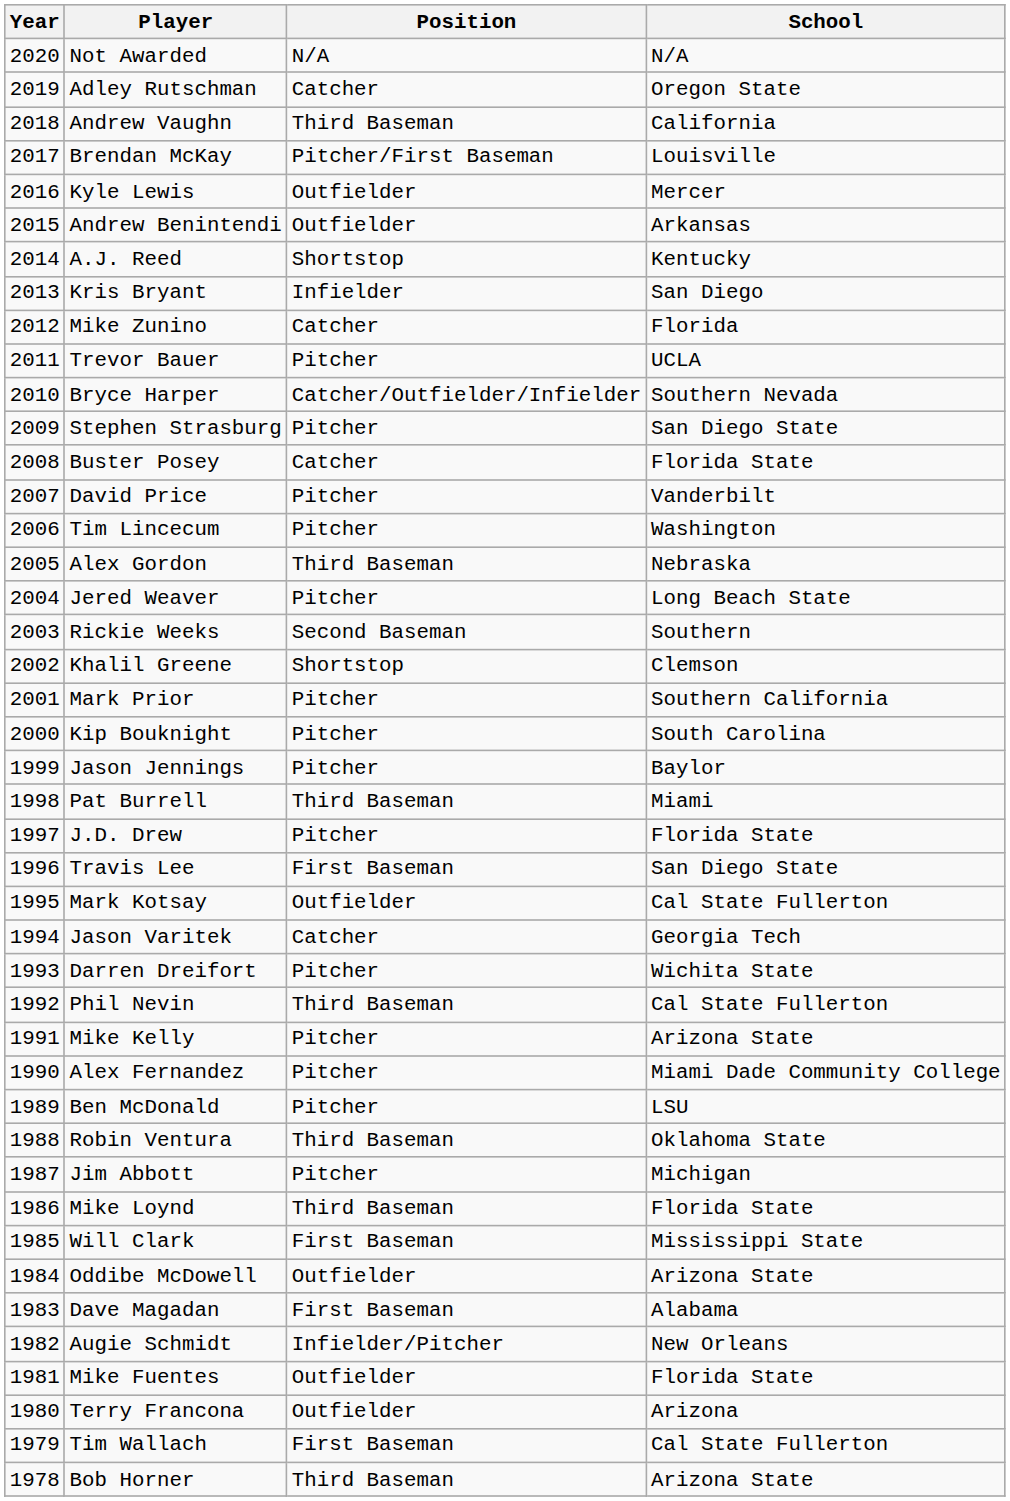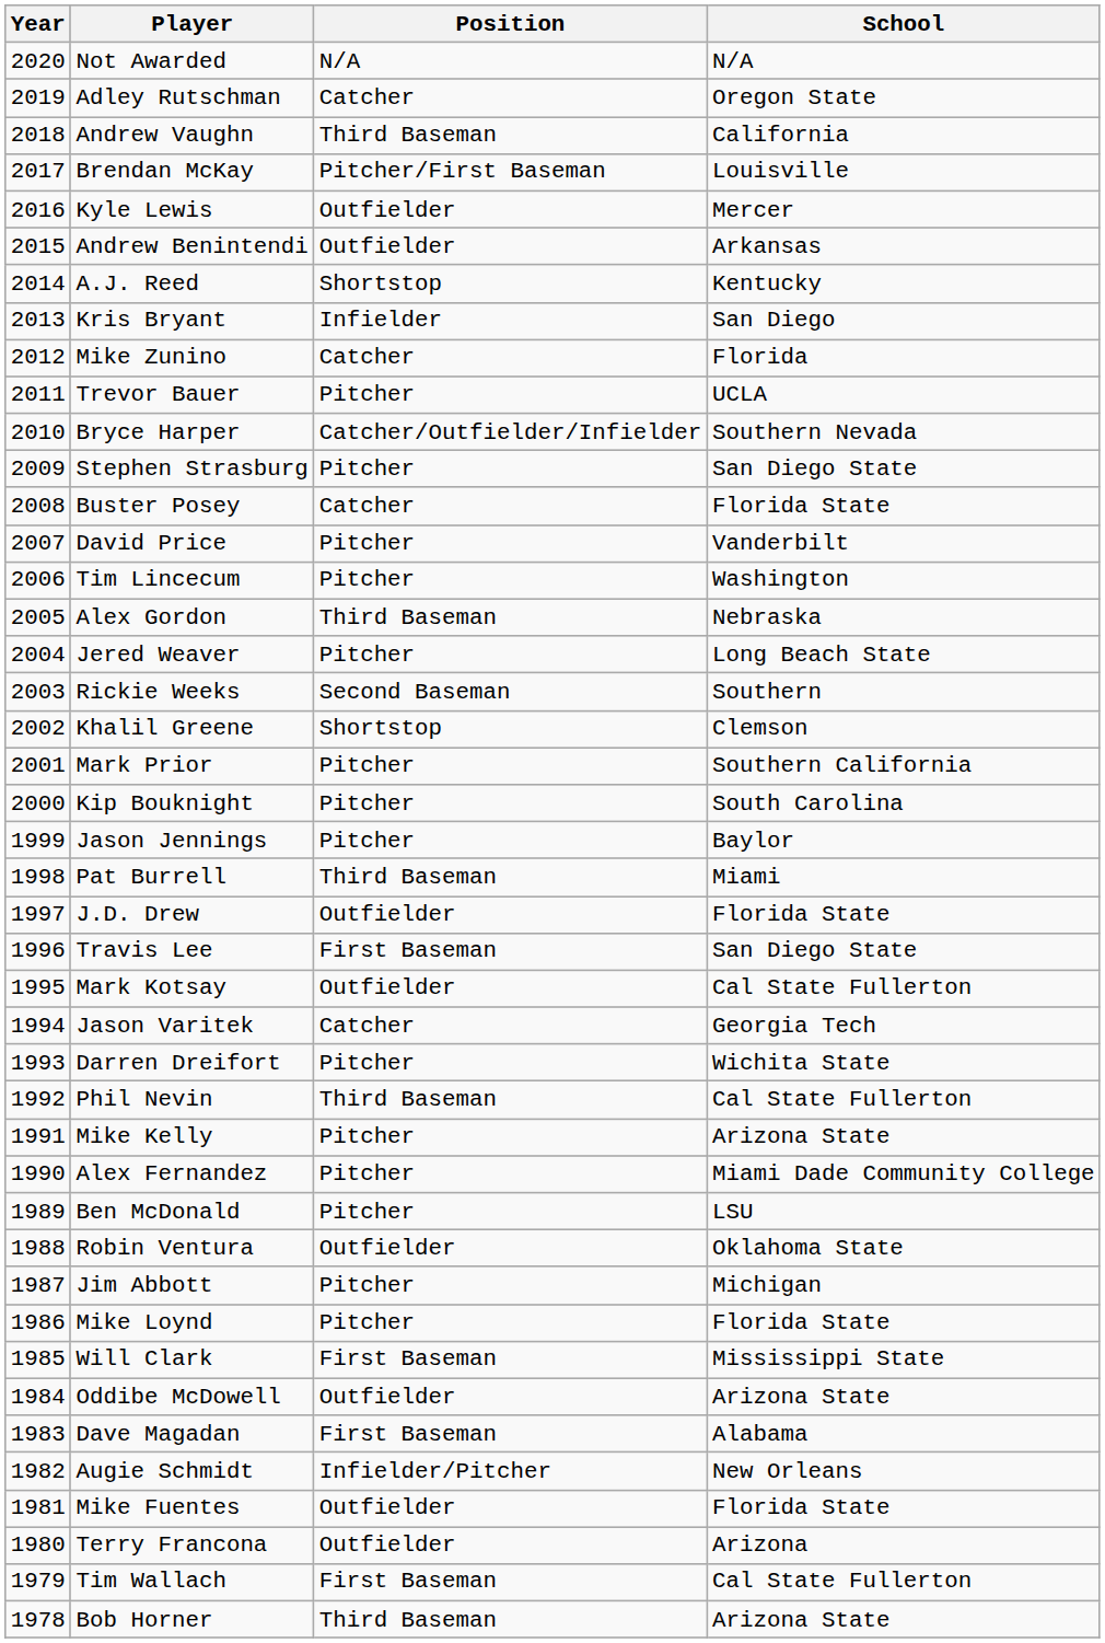 <table class="wikitable">
 <tr>
 <th>Year</th>
 <th>Player</th>
 <th>Position</th>
 <th>School</th>
 </tr>
 <tr>
 <td>2020</td>
 <td>Not Awarded</td>
 <td>N/A</td>
 <td>N/A</td>
 </tr>
 <tr>
 <td>2019</td>
 <td>Adley Rutschman</td>
 <td>Catcher</td>
 <td>Oregon State</td>
 </tr>
 <tr>
 <td>2018</td>
 <td>Andrew Vaughn</td>
 <td>Third Baseman</td>
 <td>California</td>
 </tr>
 <tr>
 <td>2017</td>
 <td>Brendan McKay</td>
 <td>Pitcher/First Baseman</td>
 <td>Louisville</td>
 </tr>
 <tr>
 <td>2016</td>
 <td>Kyle Lewis</td>
 <td>Outfielder</td>
 <td>Mercer</td>
 </tr>
 <tr>
 <td>2015</td>
 <td>Andrew Benintendi</td>
 <td>Outfielder</td>
 <td>Arkansas</td>
 </tr>
 <tr>
 <td>2014</td>
 <td>A.J. Reed</td>
 <td>Shortstop</td>
 <td>Kentucky</td>
 </tr>
 <tr>
 <td>2013</td>
 <td>Kris Bryant</td>
 <td>Infielder</td>
 <td>San Diego</td>
 </tr>
 <tr>
 <td>2012</td>
 <td>Mike Zunino</td>
 <td>Catcher</td>
 <td>Florida</td>
 </tr>
 <tr>
 <td>2011</td>
 <td>Trevor Bauer</td>
 <td>Pitcher</td>
 <td>UCLA</td>
 </tr>
 <tr>
 <td>2010</td>
 <td>Bryce Harper</td>
 <td>Catcher/Outfielder/Infielder</td>
 <td>Southern Nevada</td>
 </tr>
 <tr>
 <td>2009</td>
 <td>Stephen Strasburg</td>
 <td>Pitcher</td>
 <td>San Diego State</td>
 </tr>
 <tr>
 <td>2008</td>
 <td>Buster Posey</td>
 <td>Catcher</td>
 <td>Florida State</td>
 </tr>
 <tr>
 <td>2007</td>
 <td>David Price</td>
 <td>Pitcher</td>
 <td>Vanderbilt</td>
 </tr>
 <tr>
 <td>2006</td>
 <td>Tim Lincecum</td>
 <td>Pitcher</td>
 <td>Washington</td>
 </tr>
 <tr>
 <td>2005</td>
 <td>Alex Gordon</td>
 <td>Third Baseman</td>
 <td>Nebraska</td>
 </tr>
 <tr>
 <td>2004</td>
 <td>Jered Weaver</td>
 <td>Pitcher</td>
 <td>Long Beach State</td>
 </tr>
 <tr>
 <td>2003</td>
 <td>Rickie Weeks</td>
 <td>Second Baseman</td>
 <td>Southern</td>
 </tr>
 <tr>
 <td>2002</td>
 <td>Khalil Greene</td>
 <td>Shortstop</td>
 <td>Clemson</td>
 </tr>
 <tr>
 <td>2001</td>
 <td>Mark Prior</td>
 <td>Pitcher</td>
 <td>Southern California</td>
 </tr>
 <tr>
 <td>2000</td>
 <td>Kip Bouknight</td>
 <td>Pitcher</td>
 <td>South Carolina</td>
 </tr>
 <tr>
 <td>1999</td>
 <td>Jason Jennings</td>
 <td>Pitcher</td>
 <td>Baylor</td>
 </tr>
 <tr>
 <td>1998</td>
 <td>Pat Burrell</td>
 <td>Third Baseman</td>
 <td>Miami</td>
 </tr>
 <tr>
 <td>1997</td>
 <td>J.D. Drew</td>
-<td>Pitcher</td>
+<td>Outfielder</td>
 <td>Florida State</td>
 </tr>
 <tr>
 <td>1996</td>
 <td>Travis Lee</td>
 <td>First Baseman</td>
 <td>San Diego State</td>
 </tr>
 <tr>
 <td>1995</td>
 <td>Mark Kotsay</td>
 <td>Outfielder</td>
 <td>Cal State Fullerton</td>
 </tr>
 <tr>
 <td>1994</td>
 <td>Jason Varitek</td>
 <td>Catcher</td>
 <td>Georgia Tech</td>
 </tr>
 <tr>
 <td>1993</td>
 <td>Darren Dreifort</td>
 <td>Pitcher</td>
 <td>Wichita State</td>
 </tr>
 <tr>
 <td>1992</td>
 <td>Phil Nevin</td>
 <td>Third Baseman</td>
 <td>Cal State Fullerton</td>
 </tr>
 <tr>
 <td>1991</td>
 <td>Mike Kelly</td>
 <td>Pitcher</td>
 <td>Arizona State</td>
 </tr>
 <tr>
 <td>1990</td>
 <td>Alex Fernandez</td>
 <td>Pitcher</td>
 <td>Miami Dade Community College</td>
 </tr>
 <tr>
 <td>1989</td>
 <td>Ben McDonald</td>
 <td>Pitcher</td>
 <td>LSU</td>
 </tr>
 <tr>
 <td>1988</td>
 <td>Robin Ventura</td>
-<td>Third Baseman</td>
+<td>Outfielder</td>
 <td>Oklahoma State</td>
 </tr>
 <tr>
 <td>1987</td>
 <td>Jim Abbott</td>
 <td>Pitcher</td>
 <td>Michigan</td>
 </tr>
 <tr>
 <td>1986</td>
 <td>Mike Loynd</td>
-<td>Third Baseman</td>
+<td>Pitcher</td>
 <td>Florida State</td>
 </tr>
 <tr>
 <td>1985</td>
 <td>Will Clark</td>
 <td>First Baseman</td>
 <td>Mississippi State</td>
 </tr>
 <tr>
 <td>1984</td>
 <td>Oddibe McDowell</td>
 <td>Outfielder</td>
 <td>Arizona State</td>
 </tr>
 <tr>
 <td>1983</td>
 <td>Dave Magadan</td>
 <td>First Baseman</td>
 <td>Alabama</td>
 </tr>
 <tr>
 <td>1982</td>
 <td>Augie Schmidt</td>
 <td>Infielder/Pitcher</td>
 <td>New Orleans</td>
 </tr>
 <tr>
 <td>1981</td>
 <td>Mike Fuentes</td>
 <td>Outfielder</td>
 <td>Florida State</td>
 </tr>
 <tr>
 <td>1980</td>
 <td>Terry Francona</td>
 <td>Outfielder</td>
 <td>Arizona</td>
 </tr>
 <tr>
 <td>1979</td>
 <td>Tim Wallach</td>
 <td>First Baseman</td>
 <td>Cal State Fullerton</td>
 </tr>
 <tr>
 <td>1978</td>
 <td>Bob Horner</td>
 <td>Third Baseman</td>
 <td>Arizona State</td>
 </tr>
 </table>
